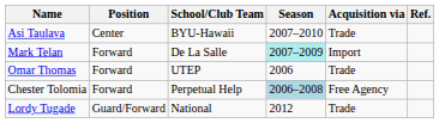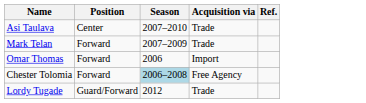 <table class="wikitable sortable">
 <tr>
 <th class="unsortable">Name</th>
 <th>Position</th>
-<th>School/Club Team</th>
 <th>Season</th>
 <th>Acquisition via</th>
 <th class=unsortable>Ref.</th>
 </tr>
 <tr>
 <td><a href='#'>Asi Taulava</a></td>
 <td>Center</td>
-<td>BYU-Hawaii</td>
 <td>2007–2010</td>
 <td>Trade</td>
 <td></td>
 </tr>
 <tr>
 <td><a href='#'>Mark Telan</a></td>
 <td>Forward</td>
-<td>De La Salle</td>
-<td style="background: paleturquoise;">2007–2009</td>
-<td>Import</td>
+<td>2007–2009</td>
+<td>Trade</td>
 <td></td>
 </tr>
 <tr>
 <td><a href='#'>Omar Thomas</a></td>
 <td>Forward</td>
-<td>UTEP</td>
 <td>2006</td>
-<td>Trade</td>
+<td>Import</td>
 <td></td>
 </tr>
 <tr>
 <td>Chester Tolomia</td>
 <td>Forward</td>
-<td>Perpetual Help</td>
 <td style="background: lightblue;">2006–2008</td>
 <td>Free Agency</td>
 <td></td>
 </tr>
 <tr>
 <td><a href='#'>Lordy Tugade</a></td>
 <td>Guard/Forward</td>
-<td>National</td>
 <td>2012</td>
 <td>Trade</td>
 <td></td>
 </tr>
 </table>
